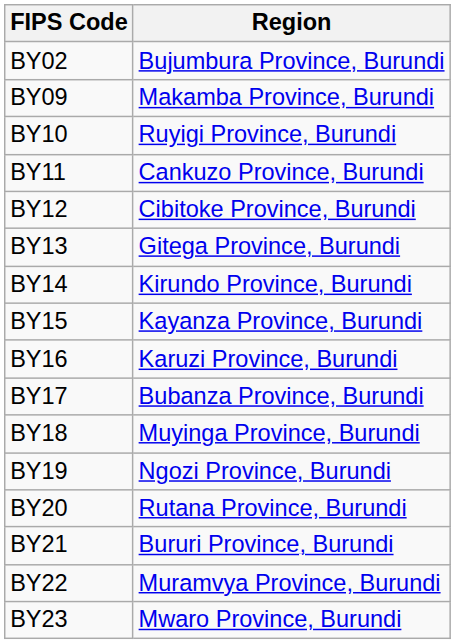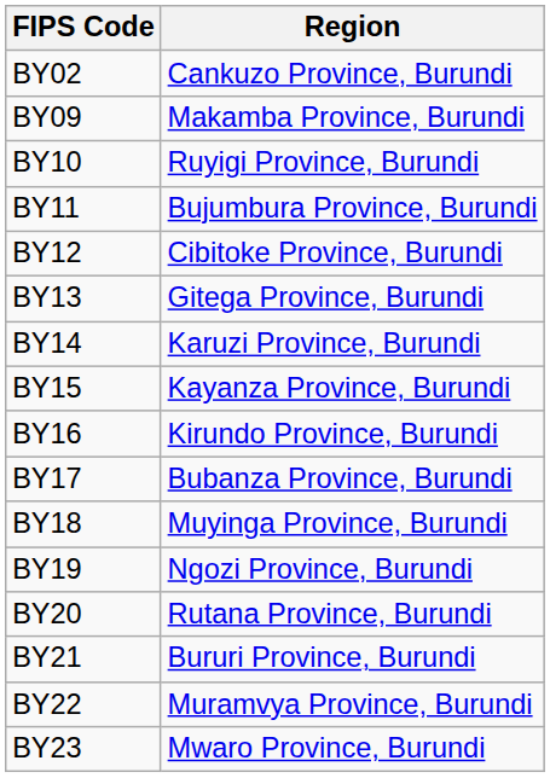 <table class="wikitable">
 <tr>
 <th>FIPS Code</th>
 <th>Region</th>
 </tr>
 <tr>
 <td>BY02</td>
-<td><a href='#'>Bujumbura Province, Burundi</a></td>
+<td><a href='#'>Cankuzo Province, Burundi</a></td>
 </tr>
 <tr>
 <td>BY09</td>
 <td><a href='#'>Makamba Province, Burundi</a></td>
 </tr>
 <tr>
 <td>BY10</td>
 <td><a href='#'>Ruyigi Province, Burundi</a></td>
 </tr>
 <tr>
 <td>BY11</td>
-<td><a href='#'>Cankuzo Province, Burundi</a></td>
+<td><a href='#'>Bujumbura Province, Burundi</a></td>
 </tr>
 <tr>
 <td>BY12</td>
 <td><a href='#'>Cibitoke Province, Burundi</a></td>
 </tr>
 <tr>
 <td>BY13</td>
 <td><a href='#'>Gitega Province, Burundi</a></td>
 </tr>
 <tr>
 <td>BY14</td>
-<td><a href='#'>Kirundo Province, Burundi</a></td>
+<td><a href='#'>Karuzi Province, Burundi</a></td>
 </tr>
 <tr>
 <td>BY15</td>
 <td><a href='#'>Kayanza Province, Burundi</a></td>
 </tr>
 <tr>
 <td>BY16</td>
-<td><a href='#'>Karuzi Province, Burundi</a></td>
+<td><a href='#'>Kirundo Province, Burundi</a></td>
 </tr>
 <tr>
 <td>BY17</td>
 <td><a href='#'>Bubanza Province, Burundi</a></td>
 </tr>
 <tr>
 <td>BY18</td>
 <td><a href='#'>Muyinga Province, Burundi</a></td>
 </tr>
 <tr>
 <td>BY19</td>
 <td><a href='#'>Ngozi Province, Burundi</a></td>
 </tr>
 <tr>
 <td>BY20</td>
 <td><a href='#'>Rutana Province, Burundi</a></td>
 </tr>
 <tr>
 <td>BY21</td>
 <td><a href='#'>Bururi Province, Burundi</a></td>
 </tr>
 <tr>
 <td>BY22</td>
 <td><a href='#'>Muramvya Province, Burundi</a></td>
 </tr>
 <tr>
 <td>BY23</td>
 <td><a href='#'>Mwaro Province, Burundi</a></td>
 </tr>
 </table>
